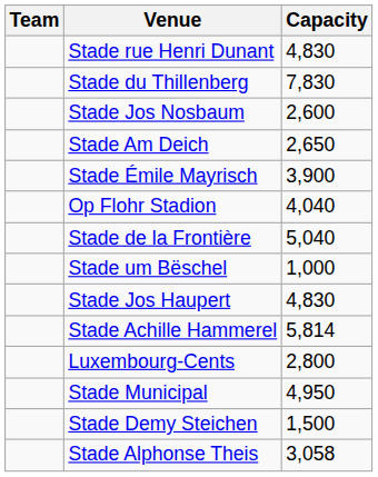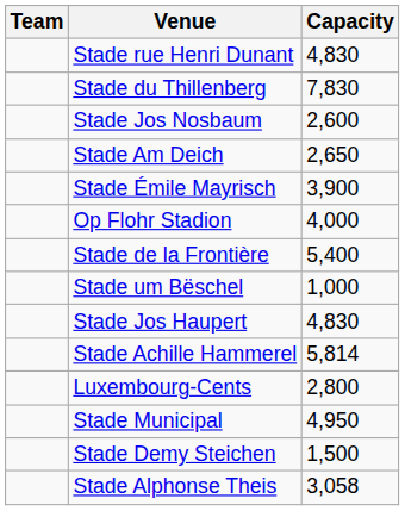 <table class="wikitable sortable">
 <tr>
 <th>Team</th>
 <th>Venue</th>
 <th>Capacity</th>
 </tr>
 <tr>
 <td></td>
 <td><a href='#'>Stade rue Henri Dunant</a></td>
 <td>4,830</td>
 </tr>
 <tr>
 <td></td>
 <td><a href='#'>Stade du Thillenberg</a></td>
 <td>7,830</td>
 </tr>
 <tr>
 <td></td>
 <td><a href='#'>Stade Jos Nosbaum</a></td>
 <td>2,600</td>
 </tr>
 <tr>
 <td></td>
 <td><a href='#'>Stade Am Deich</a></td>
 <td>2,650</td>
 </tr>
 <tr>
 <td></td>
 <td><a href='#'>Stade Émile Mayrisch</a></td>
 <td>3,900</td>
 </tr>
 <tr>
 <td></td>
 <td><a href='#'>Op Flohr Stadion</a></td>
-<td>4,040</td>
+<td>4,000</td>
 </tr>
 <tr>
 <td></td>
 <td><a href='#'>Stade de la Frontière</a></td>
-<td>5,040</td>
+<td>5,400</td>
 </tr>
 <tr>
 <td></td>
 <td><a href='#'>Stade um Bëschel</a></td>
 <td>1,000</td>
 </tr>
 <tr>
 <td></td>
 <td><a href='#'>Stade Jos Haupert</a></td>
 <td>4,830</td>
 </tr>
 <tr>
 <td></td>
 <td><a href='#'>Stade Achille Hammerel</a></td>
 <td>5,814</td>
 </tr>
 <tr>
 <td></td>
 <td><a href='#'>Luxembourg-Cents</a></td>
 <td>2,800</td>
 </tr>
 <tr>
 <td></td>
 <td><a href='#'>Stade Municipal</a></td>
 <td>4,950</td>
 </tr>
 <tr>
 <td></td>
 <td><a href='#'>Stade Demy Steichen</a></td>
 <td>1,500</td>
 </tr>
 <tr>
 <td></td>
 <td><a href='#'>Stade Alphonse Theis</a></td>
 <td>3,058</td>
 </tr>
 </table>
